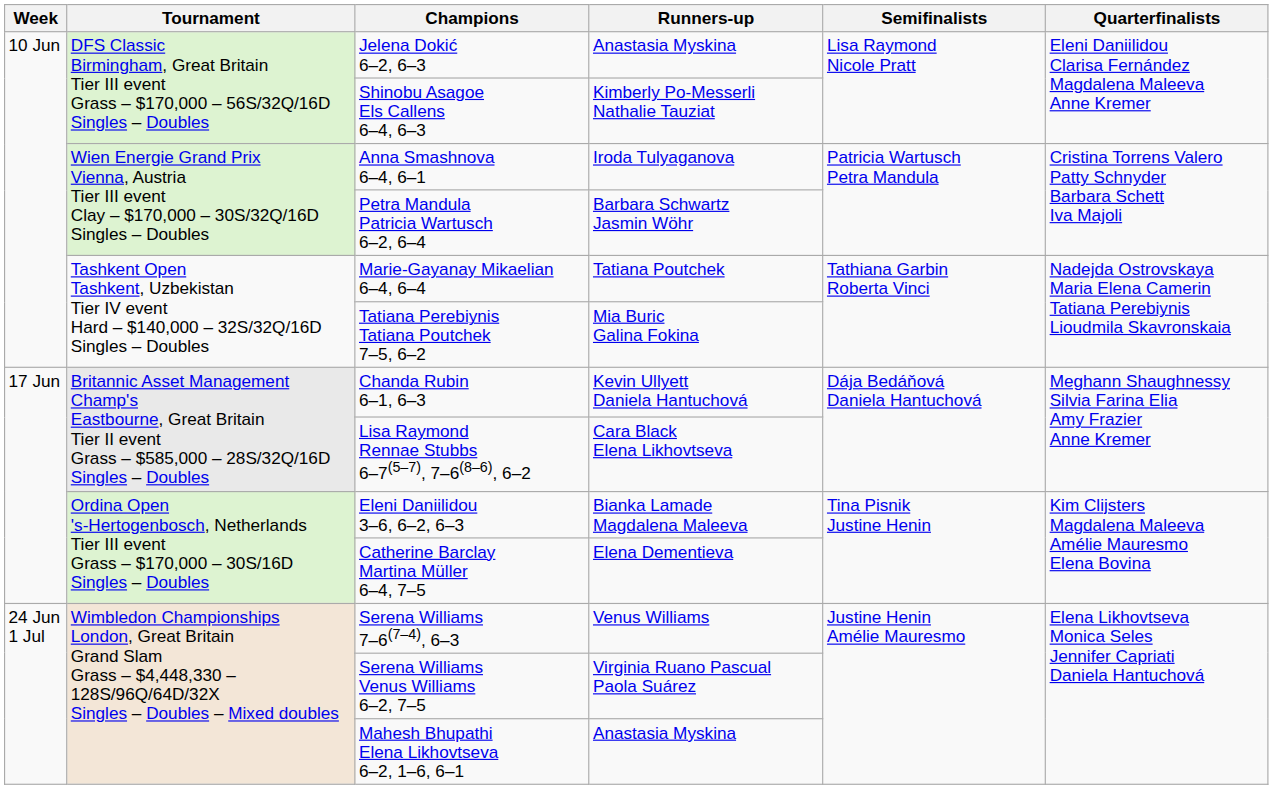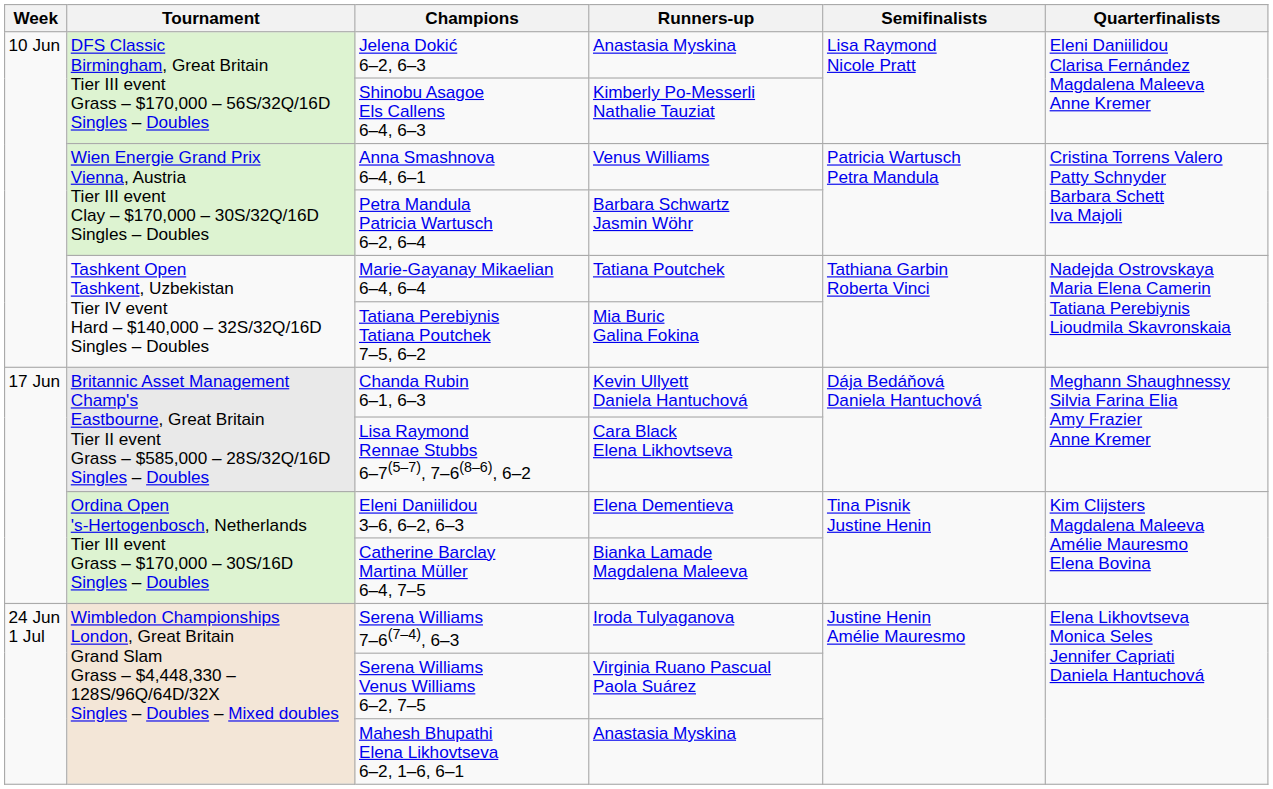 <table class=wikitable style=font-size:95%>
 <tr>
 <th style="width:48px;">Week</th>
 <th style="width:248px;">Tournament</th>
 <th style="width:200px;">Champions</th>
 <th style="width:200px;">Runners-up</th>
 <th style="width:190px;">Semifinalists</th>
 <th style="width:190px;">Quarterfinalists</th>
 </tr>
 <tr valign="top">
 <td rowspan=6>10 Jun</td>
 <td rowspan=2 bgcolor=#DDF3D1><a href='#'>DFS Classic</a><br> <a href='#'>Birmingham</a>, Great Britain <br>Tier III event <br> Grass – $170,000 – 56S/32Q/16D<br><a href='#'>Singles</a> – <a href='#'>Doubles</a></td>
 <td> <a href='#'>Jelena Dokić</a> <br> 6–2, 6–3</td>
 <td> <a href='#'>Anastasia Myskina</a></td>
 <td rowspan=2> <a href='#'>Lisa Raymond</a><br> <a href='#'>Nicole Pratt</a></td>
 <td rowspan=2> <a href='#'>Eleni Daniilidou</a>  <br>  <a href='#'>Clarisa Fernández</a> <br> <a href='#'>Magdalena Maleeva</a><br>   <a href='#'>Anne Kremer</a></td>
 </tr>
 <tr valign="top">
 <td> <a href='#'>Shinobu Asagoe</a> <br>  <a href='#'>Els Callens</a><br>6–4, 6–3</td>
 <td> <a href='#'>Kimberly Po-Messerli</a> <br>  <a href='#'>Nathalie Tauziat</a></td>
 </tr>
 <tr valign="top">
 <td rowspan=2 bgcolor=#DDF3D1><a href='#'>Wien Energie Grand Prix</a><br> <a href='#'>Vienna</a>, Austria <br>Tier III event <br> Clay – $170,000 – 30S/32Q/16D<br>Singles – Doubles</td>
 <td> <a href='#'>Anna Smashnova</a> <br> 6–4, 6–1</td>
-<td> <a href='#'>Iroda Tulyaganova</a></td>
+<td> <a href='#'>Venus Williams</a></td>
 <td rowspan=2> <a href='#'>Patricia Wartusch</a><br> <a href='#'>Petra Mandula</a></td>
 <td rowspan=2> <a href='#'>Cristina Torrens Valero</a>  <br>  <a href='#'>Patty Schnyder</a> <br> <a href='#'>Barbara Schett</a><br>   <a href='#'>Iva Majoli</a></td>
 </tr>
 <tr valign="top">
 <td> <a href='#'>Petra Mandula</a> <br>  <a href='#'>Patricia Wartusch</a><br>6–2, 6–4</td>
 <td> <a href='#'>Barbara Schwartz</a> <br>  <a href='#'>Jasmin Wöhr</a></td>
 </tr>
 <tr valign="top">
 <td rowspan=2><a href='#'>Tashkent Open</a><br> <a href='#'>Tashkent</a>, Uzbekistan <br>Tier IV event <br> Hard – $140,000 – 32S/32Q/16D<br>Singles – Doubles</td>
 <td> <a href='#'>Marie-Gayanay Mikaelian</a> <br> 6–4, 6–4</td>
 <td> <a href='#'>Tatiana Poutchek</a></td>
 <td rowspan=2> <a href='#'>Tathiana Garbin</a><br> <a href='#'>Roberta Vinci</a></td>
 <td rowspan=2> <a href='#'>Nadejda Ostrovskaya</a>  <br>  <a href='#'>Maria Elena Camerin</a> <br> <a href='#'>Tatiana Perebiynis</a><br>   <a href='#'>Lioudmila Skavronskaia</a></td>
 </tr>
 <tr valign="top">
 <td> <a href='#'>Tatiana Perebiynis</a> <br>  <a href='#'>Tatiana Poutchek</a><br>7–5, 6–2</td>
 <td> <a href='#'>Mia Buric</a> <br>  <a href='#'>Galina Fokina</a></td>
 </tr>
 <tr valign="top">
 <td rowspan=4>17 Jun</td>
 <td rowspan=2 bgcolor=#E9E9E9><a href='#'>Britannic Asset Management Champ's</a><br> <a href='#'>Eastbourne</a>, Great Britain <br>Tier II event <br> Grass – $585,000 – 28S/32Q/16D<br> <a href='#'>Singles</a> – <a href='#'>Doubles</a></td>
 <td> <a href='#'>Chanda Rubin</a> <br> 6–1, 6–3</td>
 <td> <a href='#'>Kevin Ullyett</a> <br>  <a href='#'>Daniela Hantuchová</a></td>
 <td rowspan=2> <a href='#'>Dája Bedáňová</a><br> <a href='#'>Daniela Hantuchová</a></td>
 <td rowspan=2> <a href='#'>Meghann Shaughnessy</a>  <br>  <a href='#'>Silvia Farina Elia</a> <br> <a href='#'>Amy Frazier</a><br>   <a href='#'>Anne Kremer</a></td>
 </tr>
 <tr valign="top">
 <td> <a href='#'>Lisa Raymond</a> <br>  <a href='#'>Rennae Stubbs</a><br>6–7<sup>(5–7)</sup>, 7–6<sup>(8–6)</sup>, 6–2</td>
 <td> <a href='#'>Cara Black</a> <br>  <a href='#'>Elena Likhovtseva</a></td>
 </tr>
 <tr valign="top">
 <td rowspan=2 bgcolor=#DDF3D1><a href='#'>Ordina Open</a><br> <a href='#'>'s-Hertogenbosch</a>, Netherlands <br>Tier III event <br> Grass – $170,000 – 30S/16D<br><a href='#'>Singles</a> – <a href='#'>Doubles</a></td>
 <td> <a href='#'>Eleni Daniilidou</a> <br> 3–6, 6–2, 6–3</td>
-<td> <a href='#'>Bianka Lamade</a> <br>  <a href='#'>Magdalena Maleeva</a></td>
+<td> <a href='#'>Elena Dementieva</a></td>
 <td rowspan=2> <a href='#'>Tina Pisnik</a><br> <a href='#'>Justine Henin</a></td>
 <td rowspan=2> <a href='#'>Kim Clijsters</a>  <br>  <a href='#'>Magdalena Maleeva</a> <br> <a href='#'>Amélie Mauresmo</a><br>   <a href='#'>Elena Bovina</a></td>
 </tr>
 <tr valign="top">
 <td> <a href='#'>Catherine Barclay</a> <br>  <a href='#'>Martina Müller</a><br>6–4, 7–5</td>
-<td> <a href='#'>Elena Dementieva</a></td>
+<td> <a href='#'>Bianka Lamade</a> <br>  <a href='#'>Magdalena Maleeva</a></td>
 </tr>
 <tr valign="top">
 <td rowspan=3>24 Jun<br>1 Jul</td>
 <td rowspan=3 bgcolor=#F3E6D7><a href='#'>Wimbledon Championships</a><br> <a href='#'>London</a>, Great Britain <br>Grand Slam<br> Grass – $4,448,330 – 128S/96Q/64D/32X<br><a href='#'>Singles</a> – <a href='#'>Doubles</a> – <a href='#'>Mixed doubles</a></td>
 <td> <a href='#'>Serena Williams</a> <br> 7–6<sup>(7–4)</sup>, 6–3</td>
-<td> <a href='#'>Venus Williams</a></td>
+<td> <a href='#'>Iroda Tulyaganova</a></td>
 <td rowspan=3> <a href='#'>Justine Henin</a><br> <a href='#'>Amélie Mauresmo</a></td>
 <td rowspan=3> <a href='#'>Elena Likhovtseva</a>  <br>  <a href='#'>Monica Seles</a> <br> <a href='#'>Jennifer Capriati</a><br>   <a href='#'>Daniela Hantuchová</a></td>
 </tr>
 <tr valign="top">
 <td> <a href='#'>Serena Williams</a> <br>  <a href='#'>Venus Williams</a><br>6–2, 7–5</td>
 <td> <a href='#'>Virginia Ruano Pascual</a> <br>  <a href='#'>Paola Suárez</a></td>
 </tr>
 <tr valign="top">
 <td> <a href='#'>Mahesh Bhupathi</a> <br>  <a href='#'>Elena Likhovtseva</a><br>6–2, 1–6, 6–1</td>
 <td> <a href='#'>Anastasia Myskina</a></td>
 </tr>
 </table>
